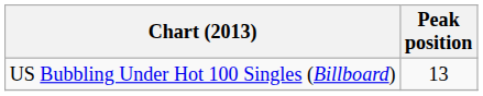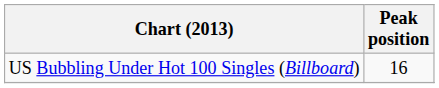 <table class="wikitable sortable">
 <tr>
 <th>Chart (2013)</th>
 <th>Peak<br>position</th>
 </tr>
 <tr>
 <td>US <a href='#'>Bubbling Under Hot 100 Singles</a> (<em><a href='#'>Billboard</a></em>)</td>
-<td align="center">13</td>
+<td align="center">16</td>
 </tr>
 <tr>
 </tr>
 <tr>
 </tr>
 <tr>
 </tr>
 </table>
